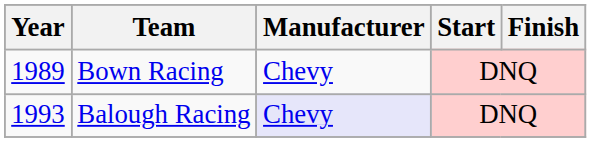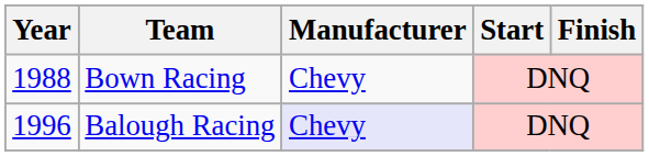 <table class="wikitable" style="font-size: 90%;">
 <tr>
 <th>Year</th>
 <th>Team</th>
 <th>Manufacturer</th>
 <th>Start</th>
 <th>Finish</th>
 </tr>
 <tr>
-<td><a href='#'>1989</a></td>
+<td><a href='#'>1988</a></td>
 <td><a href='#'>Bown Racing</a></td>
 <td><a href='#'>Chevy</a></td>
 <td align=center colspan=2 style="background:#FFCFCF;">DNQ</td>
 </tr>
 <tr>
-<td><a href='#'>1993</a></td>
+<td><a href='#'>1996</a></td>
 <td><a href='#'>Balough Racing</a></td>
 <td style="background: lavender;"><a href='#'>Chevy</a></td>
 <td align=center colspan=2 style="background:#FFCFCF;">DNQ</td>
 </tr>
 </table>
